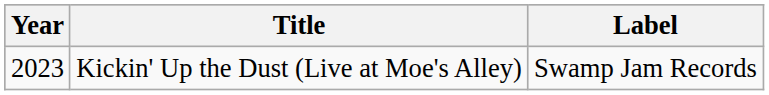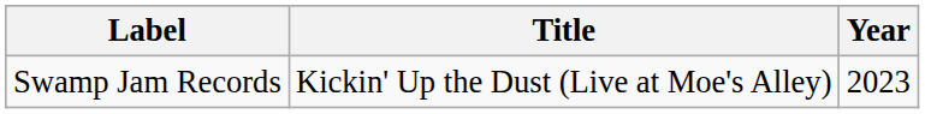 <table class="wikitable">
 <tr>
+<th>Label</th>
+<th>Title</th>
 <th>Year</th>
-<th>Title</th>
-<th>Label</th>
 </tr>
 <tr>
+<td>Swamp Jam Records</td>
+<td>Kickin' Up the Dust (Live at Moe's Alley)</td>
 <td>2023</td>
-<td>Kickin' Up the Dust (Live at Moe's Alley)</td>
-<td>Swamp Jam Records</td>
 </tr>
 </table>
